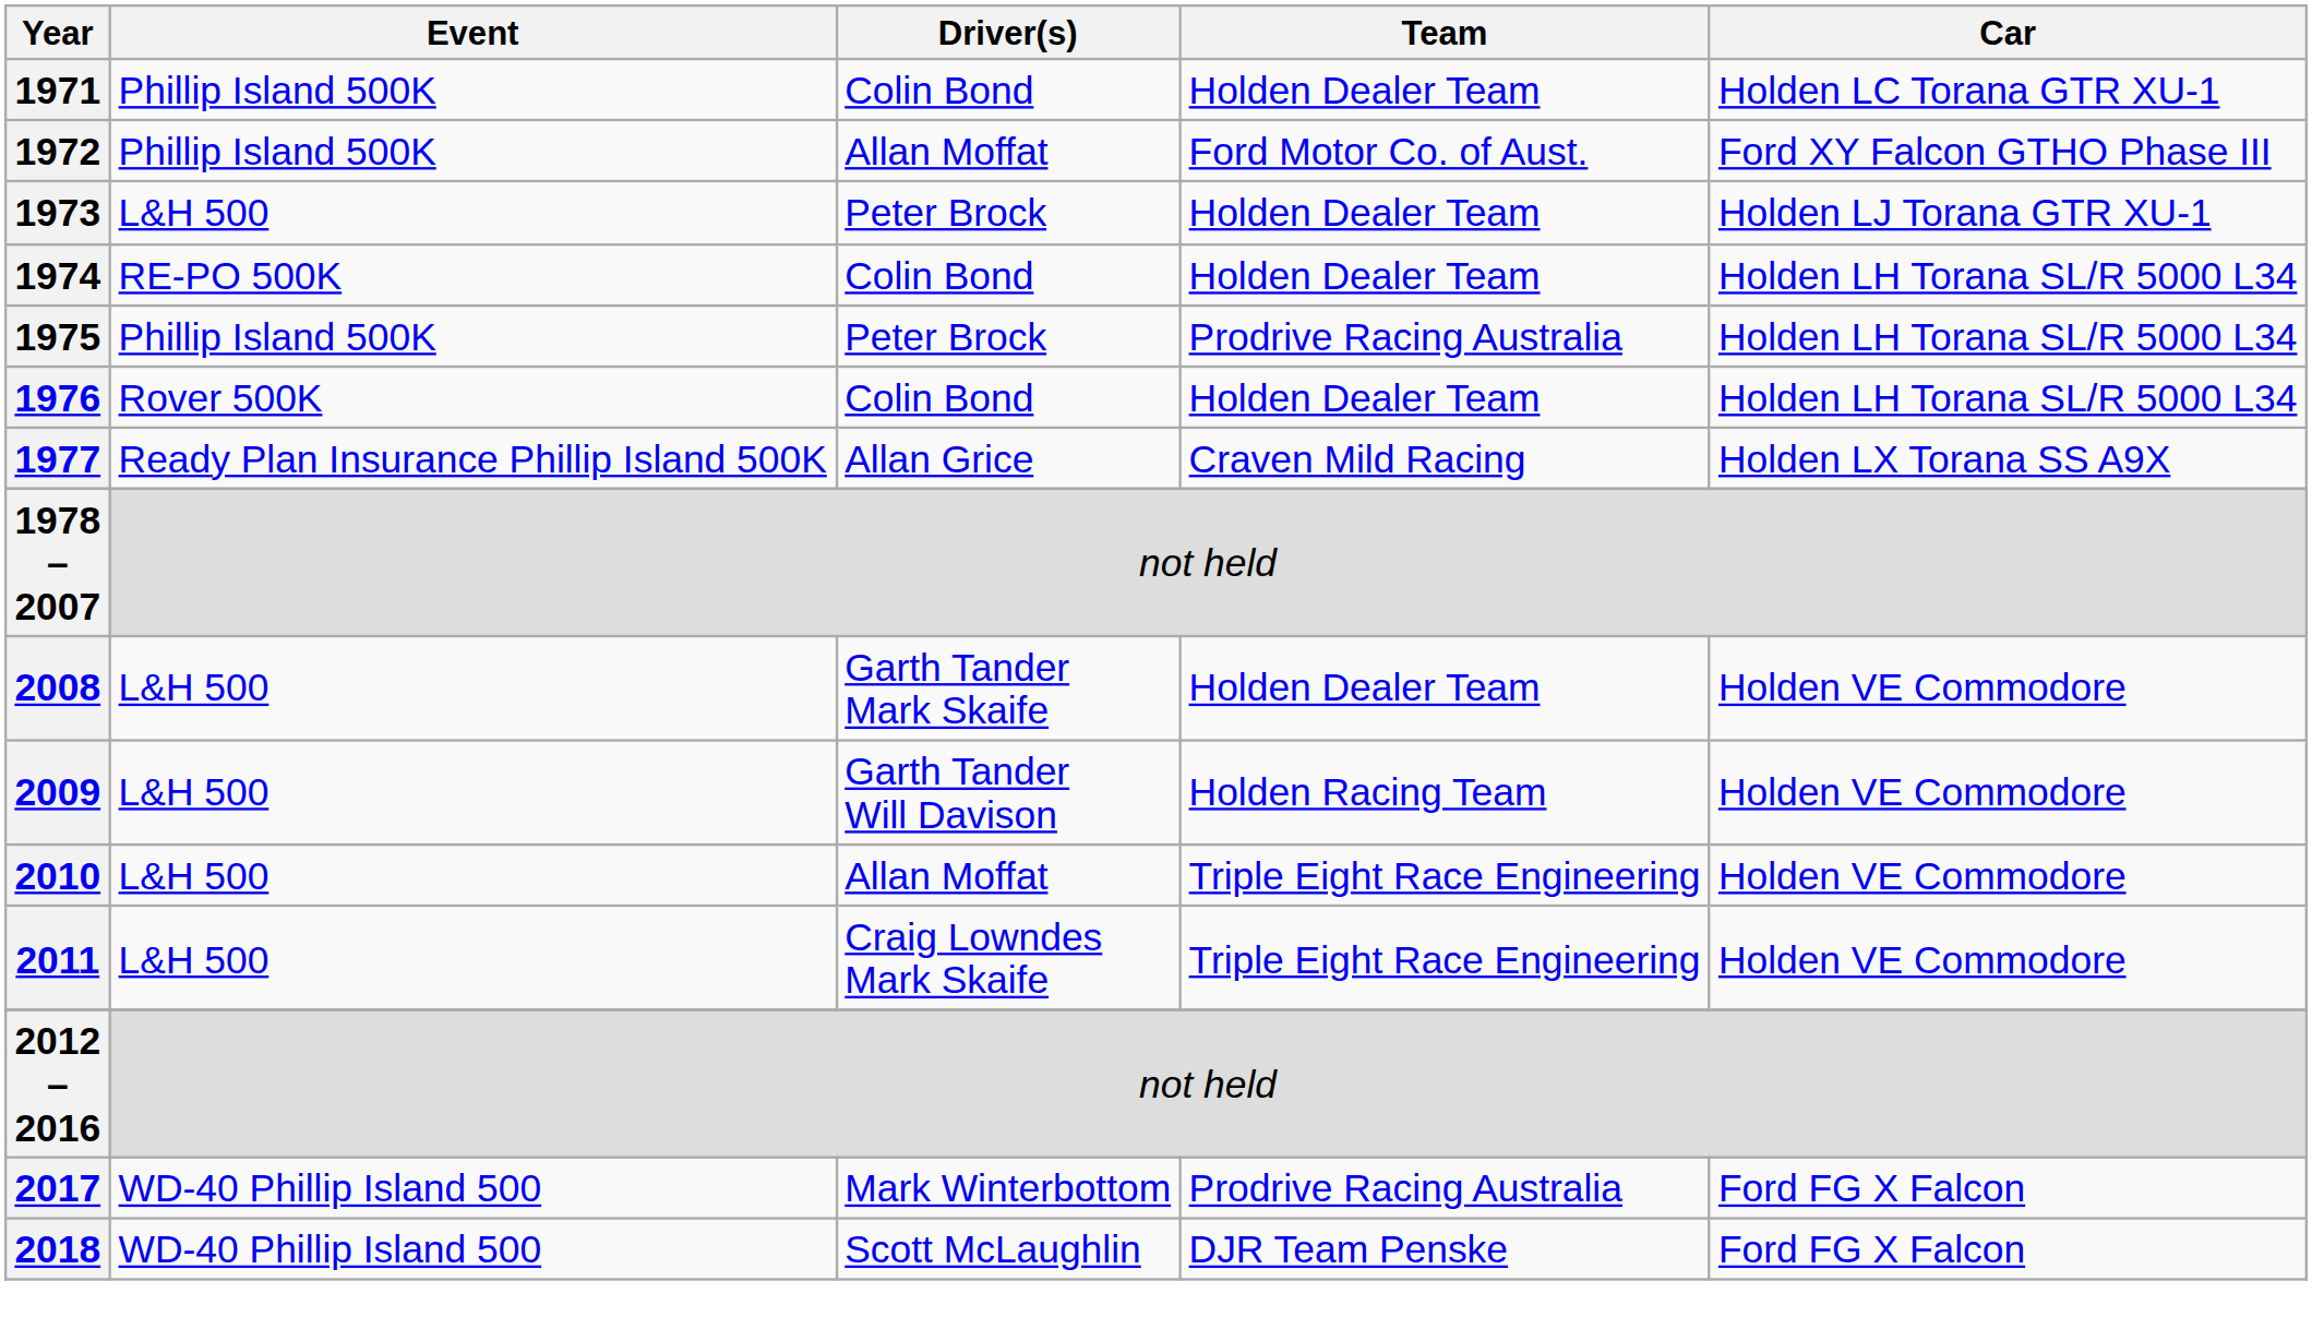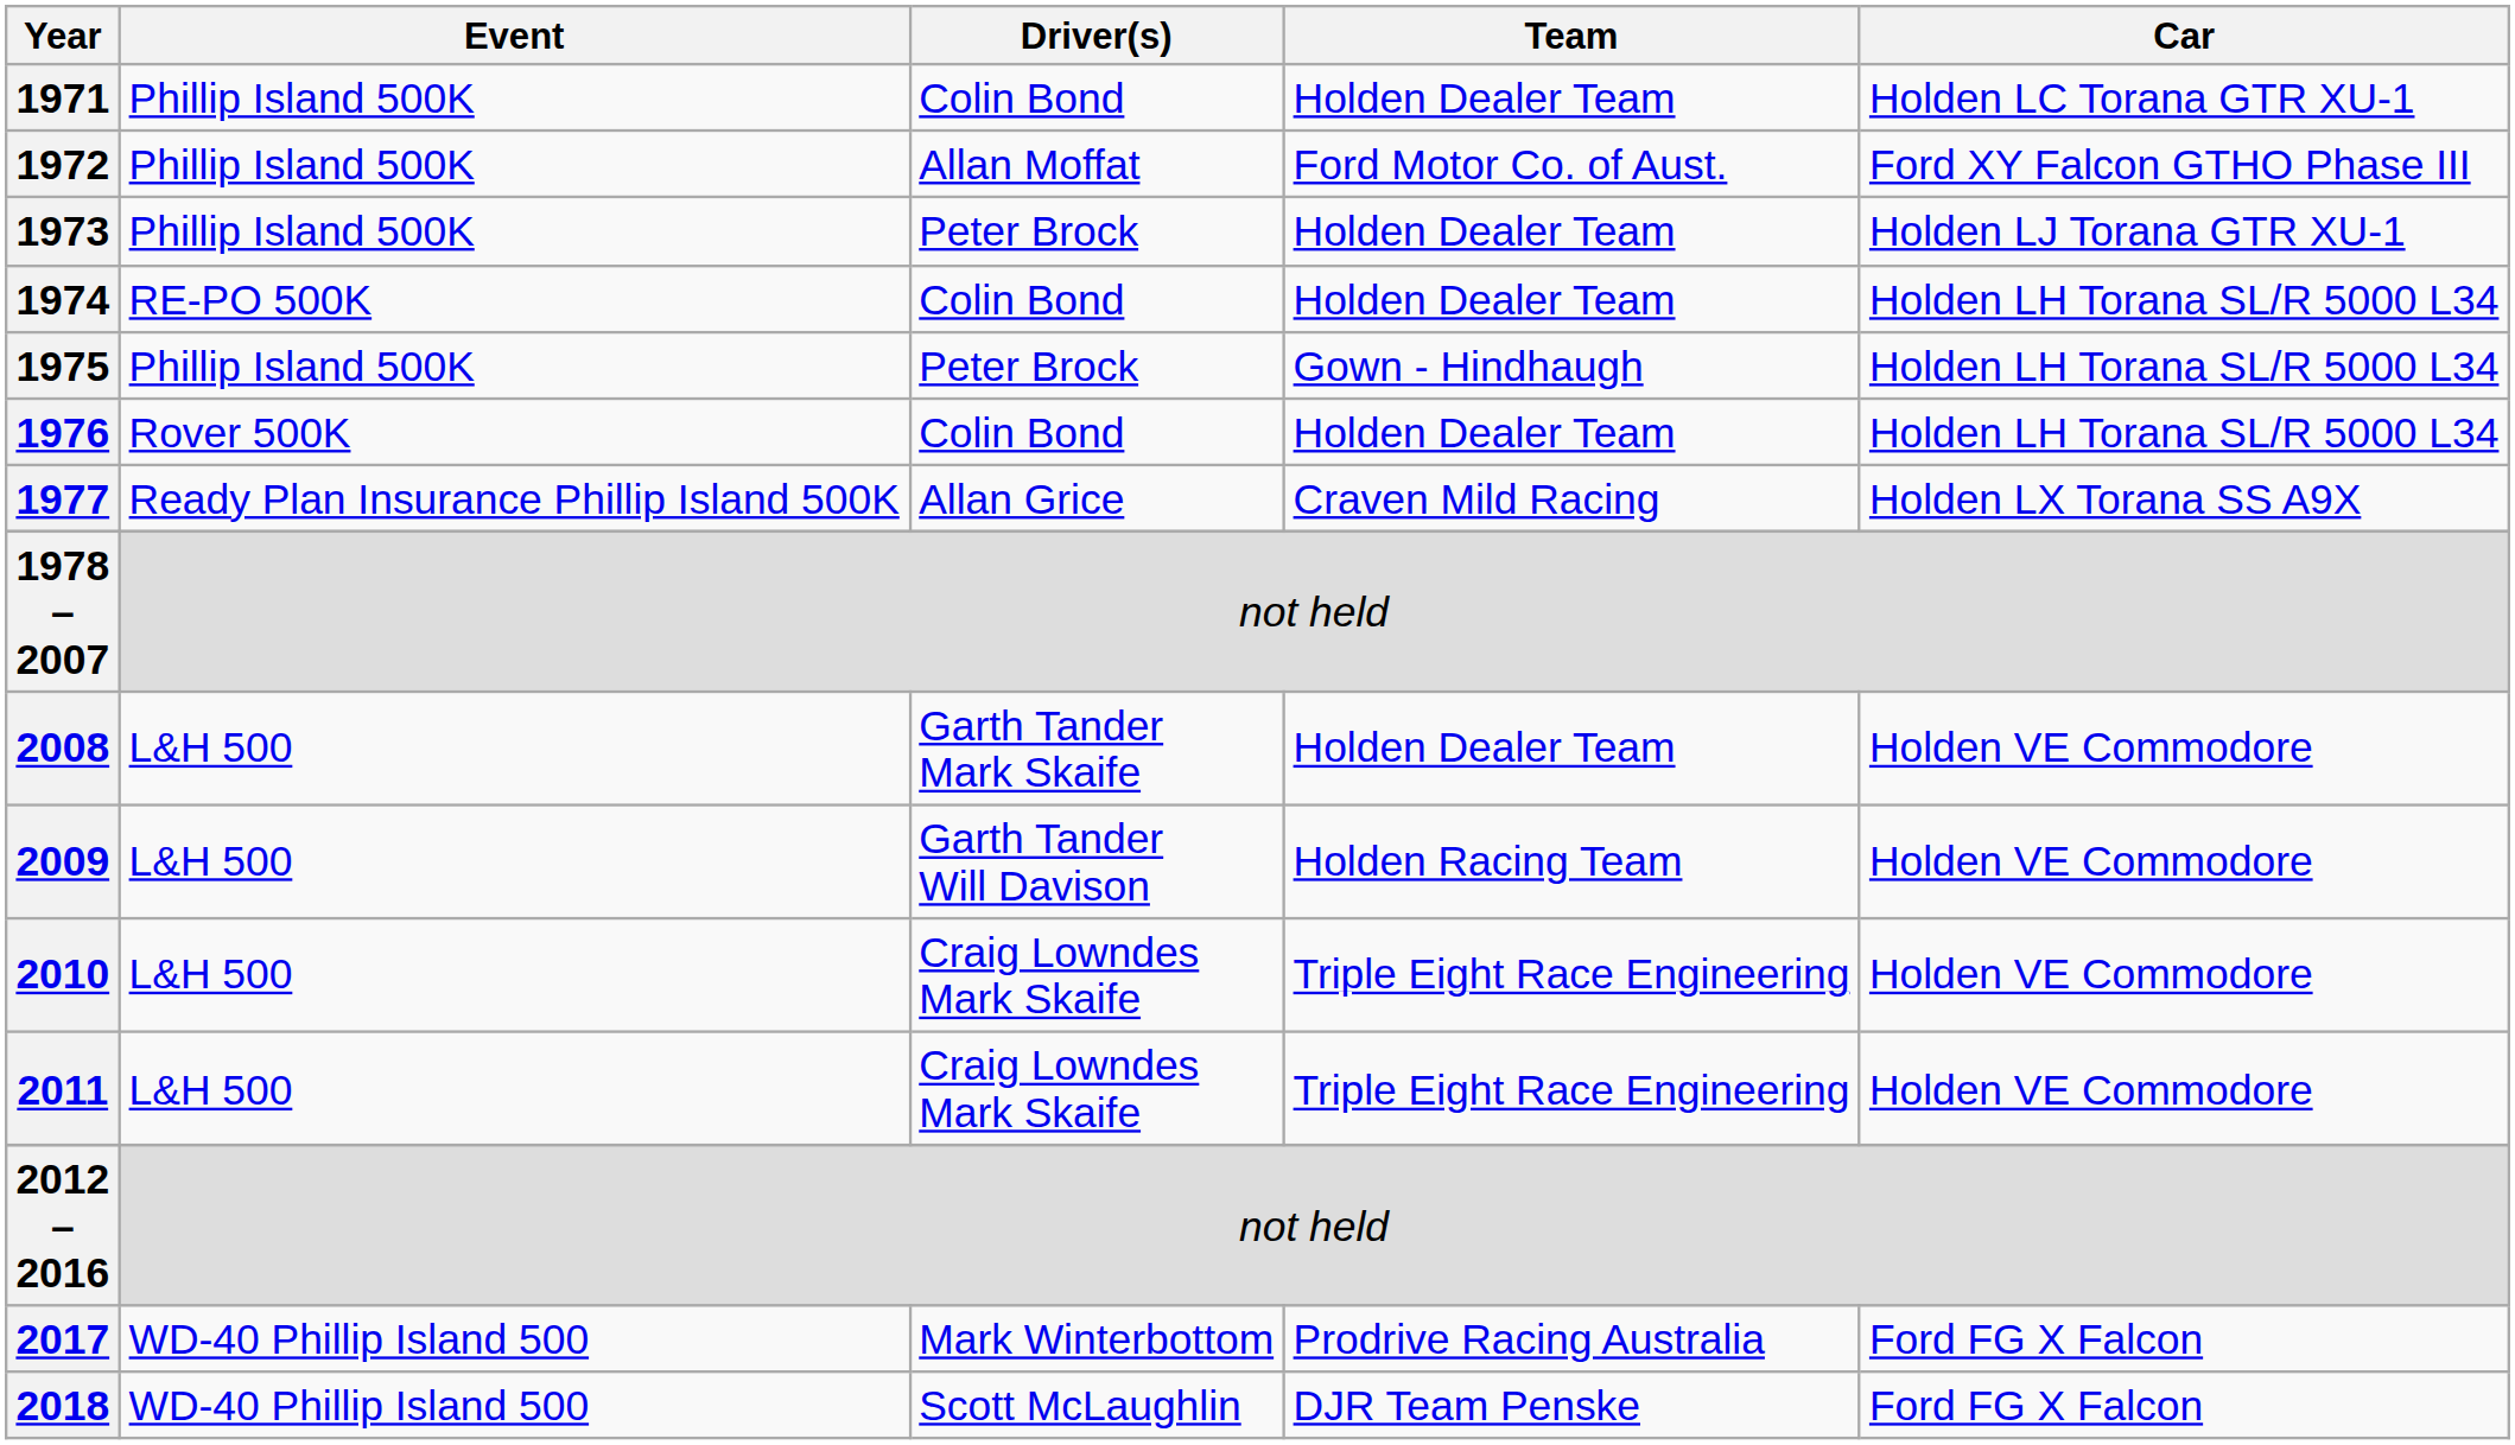 <table class="wikitable" style="font-size: 95%;">
 <tr style="font-size:10pt;font-weight:bold">
 <th>Year</th>
 <th>Event</th>
 <th>Driver(s)</th>
 <th>Team</th>
 <th>Car</th>
 </tr>
 <tr>
 <th>1971</th>
 <td><a href='#'>Phillip Island 500K</a></td>
 <td> <a href='#'>Colin Bond</a></td>
 <td><a href='#'>Holden Dealer Team</a></td>
 <td><a href='#'>Holden LC Torana GTR XU-1</a></td>
 </tr>
 <tr>
 <th>1972</th>
 <td><a href='#'>Phillip Island 500K</a></td>
 <td> <a href='#'>Allan Moffat</a></td>
 <td><a href='#'>Ford Motor Co. of Aust.</a></td>
 <td><a href='#'>Ford XY Falcon GTHO Phase III</a></td>
 </tr>
 <tr>
 <th>1973</th>
-<td><a href='#'>L&H 500</a></td>
+<td><a href='#'>Phillip Island 500K</a></td>
 <td> <a href='#'>Peter Brock</a></td>
 <td><a href='#'>Holden Dealer Team</a></td>
 <td><a href='#'>Holden LJ Torana GTR XU-1</a></td>
 </tr>
 <tr>
 <th>1974</th>
 <td><a href='#'>RE-PO 500K</a></td>
 <td> <a href='#'>Colin Bond</a></td>
 <td><a href='#'>Holden Dealer Team</a></td>
 <td><a href='#'>Holden LH Torana SL/R 5000 L34</a></td>
 </tr>
 <tr>
 <th>1975</th>
 <td><a href='#'>Phillip Island 500K</a></td>
 <td> <a href='#'>Peter Brock</a></td>
-<td><a href='#'>Prodrive Racing Australia</a></td>
+<td><a href='#'>Gown - Hindhaugh</a></td>
 <td><a href='#'>Holden LH Torana SL/R 5000 L34</a></td>
 </tr>
 <tr>
 <th><a href='#'>1976</a></th>
 <td><a href='#'>Rover 500K</a></td>
 <td> <a href='#'>Colin Bond</a></td>
 <td><a href='#'>Holden Dealer Team</a></td>
 <td><a href='#'>Holden LH Torana SL/R 5000 L34</a></td>
 </tr>
 <tr>
 <th><a href='#'>1977</a></th>
 <td><a href='#'>Ready Plan Insurance Phillip Island 500K</a></td>
 <td> <a href='#'>Allan Grice</a></td>
 <td><a href='#'>Craven Mild Racing</a></td>
 <td><a href='#'>Holden LX Torana SS A9X</a></td>
 </tr>
 <tr>
 </tr>
 <tr style="background:#DDDDDD;">
 <th align="center">1978<br>–<br>2007</th>
 <td colspan="5" align="center"><em>not held</em></td>
 </tr>
 <tr>
 <th><a href='#'>2008</a></th>
 <td><a href='#'>L&H 500</a></td>
 <td> <a href='#'>Garth Tander</a><br> <a href='#'>Mark Skaife</a></td>
 <td><a href='#'>Holden Dealer Team</a></td>
 <td><a href='#'>Holden VE Commodore</a></td>
 </tr>
 <tr>
 <th><a href='#'>2009</a></th>
 <td><a href='#'>L&H 500</a></td>
 <td> <a href='#'>Garth Tander</a><br> <a href='#'>Will Davison</a></td>
 <td><a href='#'>Holden Racing Team</a></td>
 <td><a href='#'>Holden VE Commodore</a></td>
 </tr>
 <tr>
 <th><a href='#'>2010</a></th>
 <td><a href='#'>L&H 500</a></td>
-<td> <a href='#'>Allan Moffat</a></td>
+<td> <a href='#'>Craig Lowndes</a><br> <a href='#'>Mark Skaife</a></td>
 <td><a href='#'>Triple Eight Race Engineering</a></td>
 <td><a href='#'>Holden VE Commodore</a></td>
 </tr>
 <tr>
 <th><a href='#'>2011</a></th>
 <td><a href='#'>L&H 500</a></td>
 <td> <a href='#'>Craig Lowndes</a><br> <a href='#'>Mark Skaife</a></td>
 <td><a href='#'>Triple Eight Race Engineering</a></td>
 <td><a href='#'>Holden VE Commodore</a></td>
 </tr>
 <tr>
 </tr>
 <tr style="background:#DDDDDD;">
 <th align="center">2012<br>–<br>2016</th>
 <td colspan="5" align="center"><em>not held</em></td>
 </tr>
 <tr>
 <th><a href='#'>2017</a></th>
 <td><a href='#'>WD-40 Phillip Island 500</a></td>
 <td> <a href='#'>Mark Winterbottom</a></td>
 <td><a href='#'>Prodrive Racing Australia</a></td>
 <td><a href='#'>Ford FG X Falcon</a></td>
 </tr>
 <tr>
 <th><a href='#'>2018</a></th>
 <td><a href='#'>WD-40 Phillip Island 500</a></td>
 <td> <a href='#'>Scott McLaughlin</a></td>
 <td><a href='#'>DJR Team Penske</a></td>
 <td><a href='#'>Ford FG X Falcon</a></td>
 </tr>
 </table>
